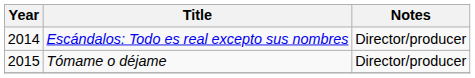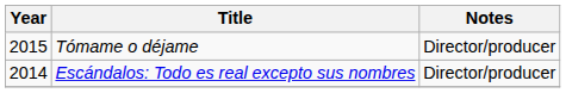 <table class="wikitable sortable">
 <tr>
 <th>Year</th>
 <th>Title</th>
 <th>Notes</th>
 </tr>
 <tr>
+<td>2015</td>
+<td><em>Tómame o déjame</em></td>
+<td>Director/producer</td>
+</tr>
+<tr>
 <td>2014</td>
 <td><em><a href='#'>Escándalos: Todo es real excepto sus nombres</a></em></td>
 <td>Director/producer</td>
 </tr>
 <tr>
-<td>2015</td>
-<td><em>Tómame o déjame</em></td>
-<td>Director/producer</td>
-</tr>
-<tr>
 </tr>
 </table>
